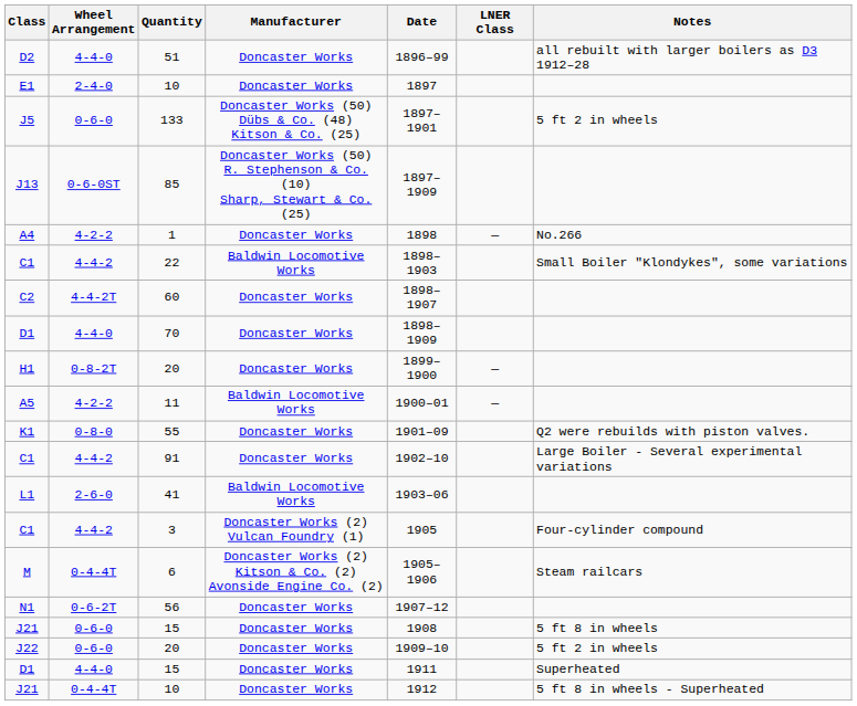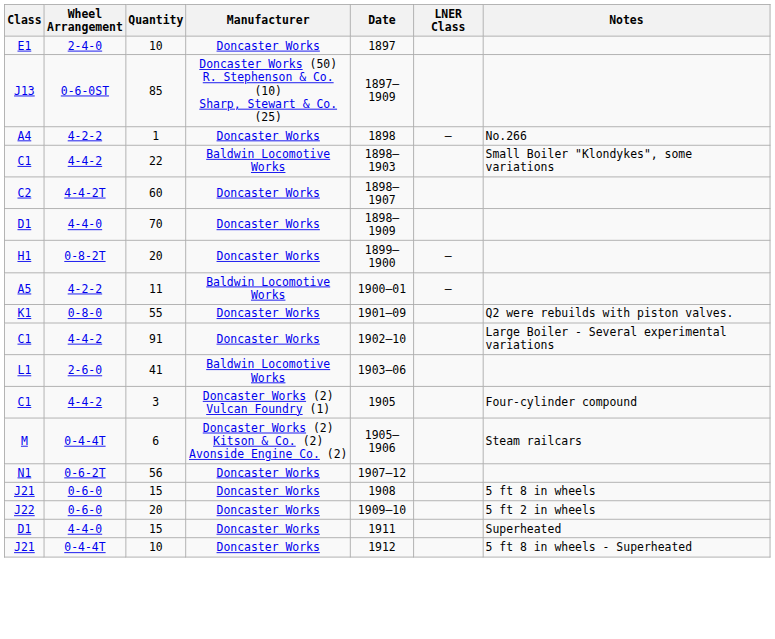 <table class="wikitable sortable" style=text-align:center>
 <tr>
 <th>Class</th>
 <th>Wheel<br>Arrangement</th>
 <th>Quantity</th>
 <th>Manufacturer</th>
 <th>Date</th>
 <th>LNER Class</th>
 <th>Notes</th>
 </tr>
 <tr>
-<td><a href='#'>D2</a></td>
-<td><a href='#'>4-4-0</a></td>
-<td>51</td>
-<td><a href='#'>Doncaster Works</a></td>
-<td>1896–99</td>
-<td></td>
-<td align=left>all rebuilt with larger boilers as <a href='#'>D3</a> 1912–28</td>
-</tr>
-<tr>
 <td><a href='#'>E1</a></td>
 <td><a href='#'>2-4-0</a></td>
 <td>10</td>
 <td><a href='#'>Doncaster Works</a></td>
 <td>1897</td>
 <td></td>
 <td align=left></td>
-</tr>
-<tr>
-<td><a href='#'>J5</a></td>
-<td><a href='#'>0-6-0</a></td>
-<td>133</td>
-<td><a href='#'>Doncaster Works</a> (50)<br><a href='#'>Dübs & Co.</a> (48)<br><a href='#'>Kitson & Co.</a> (25)</td>
-<td>1897–1901</td>
-<td></td>
-<td align=left>5 ft 2 in wheels</td>
 </tr>
 <tr>
 <td><a href='#'>J13</a></td>
 <td><a href='#'>0-6-0ST</a></td>
 <td>85</td>
 <td><a href='#'>Doncaster Works</a> (50)<br><a href='#'>R. Stephenson & Co.</a> (10)<br><a href='#'>Sharp, Stewart & Co.</a> (25)</td>
 <td>1897–1909</td>
 <td></td>
 <td align=left></td>
 </tr>
 <tr>
 <td><a href='#'>A4</a></td>
 <td><a href='#'>4-2-2</a></td>
 <td>1</td>
 <td><a href='#'>Doncaster Works</a></td>
 <td>1898</td>
 <td>—</td>
 <td align=left>No.266</td>
 </tr>
 <tr>
 <td><a href='#'>C1</a></td>
 <td><a href='#'>4-4-2</a></td>
 <td>22</td>
 <td><a href='#'>Baldwin Locomotive Works</a></td>
 <td>1898–1903</td>
 <td></td>
 <td align=left>Small Boiler "Klondykes", some variations</td>
 </tr>
 <tr>
 <td><a href='#'>C2</a></td>
 <td><a href='#'>4-4-2T</a></td>
 <td>60</td>
 <td><a href='#'>Doncaster Works</a></td>
 <td>1898–1907</td>
 <td></td>
 <td align=left></td>
 </tr>
 <tr>
 <td><a href='#'>D1</a></td>
 <td><a href='#'>4-4-0</a></td>
 <td>70</td>
 <td><a href='#'>Doncaster Works</a></td>
 <td>1898–1909</td>
 <td></td>
 <td align=left></td>
 </tr>
 <tr>
 <td><a href='#'>H1</a></td>
 <td><a href='#'>0-8-2T</a></td>
 <td>20</td>
 <td><a href='#'>Doncaster Works</a></td>
 <td>1899–1900</td>
 <td>—</td>
 <td align=left></td>
 </tr>
 <tr>
 <td><a href='#'>A5</a></td>
 <td><a href='#'>4-2-2</a></td>
 <td>11</td>
 <td><a href='#'>Baldwin Locomotive Works</a></td>
 <td>1900–01</td>
 <td>—</td>
 <td align=left></td>
 </tr>
 <tr>
 <td><a href='#'>K1</a></td>
 <td><a href='#'>0-8-0</a></td>
 <td>55</td>
 <td><a href='#'>Doncaster Works</a></td>
 <td>1901–09</td>
 <td></td>
 <td align=left>Q2 were rebuilds with piston valves.</td>
 </tr>
 <tr>
 <td><a href='#'>C1</a></td>
 <td><a href='#'>4-4-2</a></td>
 <td>91</td>
 <td><a href='#'>Doncaster Works</a></td>
 <td>1902–10</td>
 <td></td>
 <td align=left>Large Boiler - Several experimental variations</td>
 </tr>
 <tr>
 <td><a href='#'>L1</a></td>
 <td><a href='#'>2-6-0</a></td>
 <td>41</td>
 <td><a href='#'>Baldwin Locomotive Works</a></td>
 <td>1903–06</td>
 <td></td>
 <td align=left></td>
 </tr>
 <tr>
 <td><a href='#'>C1</a></td>
 <td><a href='#'>4-4-2</a></td>
 <td>3</td>
 <td><a href='#'>Doncaster Works</a> (2)<br><a href='#'>Vulcan Foundry</a> (1)</td>
 <td>1905</td>
 <td></td>
 <td align=left>Four-cylinder compound</td>
 </tr>
 <tr>
 <td><a href='#'>M</a></td>
 <td><a href='#'>0-4-4T</a></td>
 <td>6</td>
 <td><a href='#'>Doncaster Works</a> (2)<br><a href='#'>Kitson & Co.</a> (2)<br><a href='#'>Avonside Engine Co.</a> (2)</td>
 <td>1905–1906</td>
 <td></td>
 <td align=left>Steam railcars</td>
 </tr>
 <tr>
 <td><a href='#'>N1</a></td>
 <td><a href='#'>0-6-2T</a></td>
 <td>56</td>
 <td><a href='#'>Doncaster Works</a></td>
 <td>1907–12</td>
 <td></td>
 <td align=left></td>
 </tr>
 <tr>
 <td><a href='#'>J21</a></td>
 <td><a href='#'>0-6-0</a></td>
 <td>15</td>
 <td><a href='#'>Doncaster Works</a></td>
 <td>1908</td>
 <td></td>
 <td align=left>5 ft 8 in wheels</td>
 </tr>
 <tr>
 <td><a href='#'>J22</a></td>
 <td><a href='#'>0-6-0</a></td>
 <td>20</td>
 <td><a href='#'>Doncaster Works</a></td>
 <td>1909–10</td>
 <td></td>
 <td align=left>5 ft 2 in wheels</td>
 </tr>
 <tr>
 <td><a href='#'>D1</a></td>
 <td><a href='#'>4-4-0</a></td>
 <td>15</td>
 <td><a href='#'>Doncaster Works</a></td>
 <td>1911</td>
 <td></td>
 <td align=left>Superheated</td>
 </tr>
 <tr>
 <td><a href='#'>J21</a></td>
 <td><a href='#'>0-4-4T</a></td>
 <td>10</td>
 <td><a href='#'>Doncaster Works</a></td>
 <td>1912</td>
 <td></td>
 <td align=left>5 ft 8 in wheels - Superheated</td>
 </tr>
 </table>
